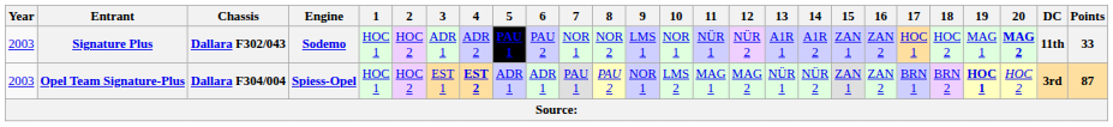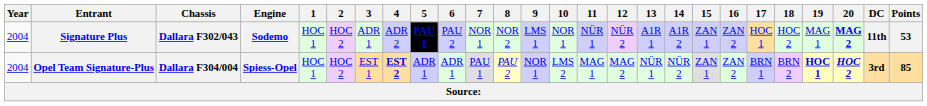 <table class="wikitable" style="text-align:center; font-size:85%">
 <tr>
 <th>Year</th>
 <th>Entrant</th>
 <th>Chassis</th>
 <th>Engine</th>
 <th>1</th>
 <th>2</th>
 <th>3</th>
 <th>4</th>
 <th>5</th>
 <th>6</th>
 <th>7</th>
 <th>8</th>
 <th>9</th>
 <th>10</th>
 <th>11</th>
 <th>12</th>
 <th>13</th>
 <th>14</th>
 <th>15</th>
 <th>16</th>
 <th>17</th>
 <th>18</th>
 <th>19</th>
 <th>20</th>
 <th>DC</th>
 <th>Points</th>
 </tr>
 <tr>
-<td><a href='#'>2003</a></td>
+<td><a href='#'>2004</a></td>
 <th nowrap><a href='#'>Signature Plus</a></th>
 <th nowrap><a href='#'>Dallara</a> F302/043</th>
 <th><a href='#'>Sodemo</a></th>
 <td style="background:#DFFFDF;"><a href='#'>HOC<br>1</a><br></td>
 <td style="background:#EFCFFF;"><a href='#'>HOC<br>2</a><br></td>
 <td style="background:#DFFFDF;"><a href='#'>ADR<br>1</a><br></td>
 <td style="background:#CFCFFF;"><a href='#'>ADR<br>2</a><br></td>
 <td style="background:#000000; color:white"><strong><a href='#'><span>PAU<br>1</span></a></strong><br></td>
 <td style="background:#CFCFFF;"><a href='#'>PAU<br>2</a><br></td>
 <td style="background:#DFFFDF;"><a href='#'>NOR<br>1</a><br></td>
 <td style="background:#DFFFDF;"><a href='#'>NOR<br>2</a><br></td>
 <td style="background:#CFCFFF;"><a href='#'>LMS<br>1</a><br></td>
 <td style="background:#DFFFDF;"><a href='#'>NOR<br>1</a><br></td>
 <td style="background:#CFCFFF;"><a href='#'>NÜR<br>1</a><br></td>
 <td style="background:#EFCFFF;"><a href='#'>NÜR<br>2</a><br></td>
 <td style="background:#CFCFFF;"><a href='#'>A1R<br>1</a><br></td>
 <td style="background:#CFCFFF;"><a href='#'>A1R<br>2</a><br></td>
 <td style="background:#CFCFFF;"><a href='#'>ZAN<br>1</a><br></td>
 <td style="background:#CFCFFF;"><a href='#'>ZAN<br>2</a><br></td>
 <td style="background:#FFDF9F;"><a href='#'>HOC<br>1</a><br></td>
 <td style="background:#DFFFDF;"><a href='#'>HOC<br>2</a><br></td>
 <td style="background:#DFFFDF;"><a href='#'>MAG<br>1</a><br></td>
 <td style="background:#DFFFDF;"><strong><a href='#'>MAG<br>2</a><br></strong></td>
 <th>11th</th>
-<th>33</th>
+<th>53</th>
 </tr>
 <tr>
-<td><a href='#'>2003</a></td>
+<td><a href='#'>2004</a></td>
 <th nowrap><a href='#'>Opel Team Signature-Plus</a></th>
 <th nowrap><a href='#'>Dallara</a> F304/004</th>
 <th nowrap><a href='#'>Spiess-Opel</a></th>
 <td style="background:#DFFFDF;"><a href='#'>HOC<br>1</a><br></td>
 <td style="background:#EFCFFF;"><a href='#'>HOC<br>2</a><br></td>
 <td style="background:#FFDF9F;"><a href='#'>EST<br>1</a><br></td>
 <td style="background:#FFDF9F;"><strong><a href='#'>EST<br>2</a></strong><br></td>
 <td style="background:#CFCFFF;"><a href='#'>ADR<br>1</a><br></td>
 <td style="background:#DFFFDF;"><a href='#'>ADR<br>1</a><br></td>
 <td style="background:#DFDFDF;"><a href='#'>PAU<br>1</a><br></td>
 <td style="background:#FFFFBF;"><em><a href='#'>PAU<br>2</a></em><br></td>
 <td style="background:#CFCFFF;"><a href='#'>NOR<br>1</a><br></td>
 <td style="background:#DFFFDF;"><a href='#'>LMS<br>2</a><br></td>
 <td style="background:#DFFFDF;"><a href='#'>MAG<br>1</a><br></td>
 <td style="background:#DFFFDF;"><a href='#'>MAG<br>2</a><br></td>
 <td style="background:#DFFFDF;"><a href='#'>NÜR<br>1</a><br></td>
 <td style="background:#DFFFDF;"><a href='#'>NÜR<br>2</a><br></td>
 <td style="background:#DFDFDF;"><a href='#'>ZAN<br>1</a><br></td>
 <td style="background:#DFFFDF;"><a href='#'>ZAN<br>2</a><br></td>
 <td style="background:#CFCFFF;"><a href='#'>BRN<br>1</a><br></td>
 <td style="background:#EFCFFF;"><a href='#'>BRN<br>2</a><br></td>
 <td style="background:#FFFFBF;"><strong><a href='#'>HOC<br>1</a></strong><br></td>
-<td style="background:#FFFFBF;"><em><a href='#'>HOC<br>2</a></em><br></td>
+<td style="background:#FFFFBF;"><strong><em><a href='#'>HOC<br>2</a></em><br></strong></td>
 <td style="background:#FFDF9F;"><strong>3rd</strong></td>
-<td style="background:#FFDF9F;"><strong>87</strong></td>
+<td style="background:#FFDF9F;"><strong>85</strong></td>
 </tr>
 <tr>
 <th colspan="26">Source:</th>
 </tr>
 </table>
